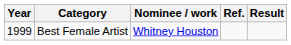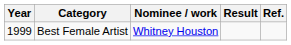 <table class="wikitable">
 <tr>
 <th>Year</th>
 <th>Category</th>
 <th>Nominee / work</th>
+<th>Result</th>
 <th>Ref.</th>
-<th>Result</th>
 </tr>
 <tr>
 <td>1999</td>
 <td>Best Female Artist</td>
 <td><a href='#'>Whitney Houston</a></td>
+<td></td>
 <td align="center"></td>
-<td></td>
 </tr>
 </table>
